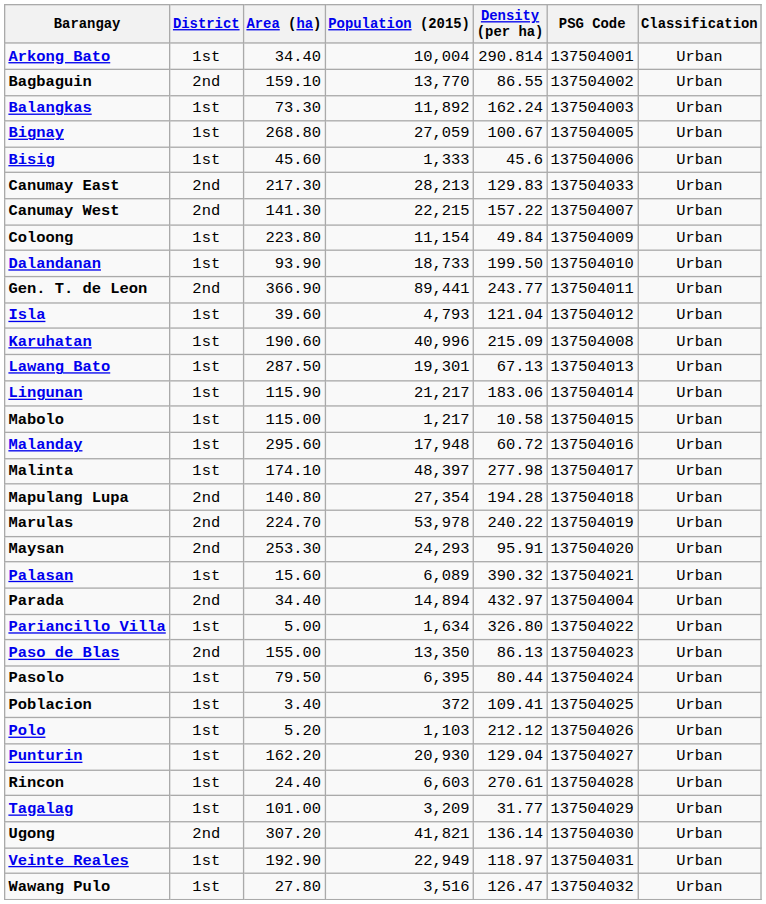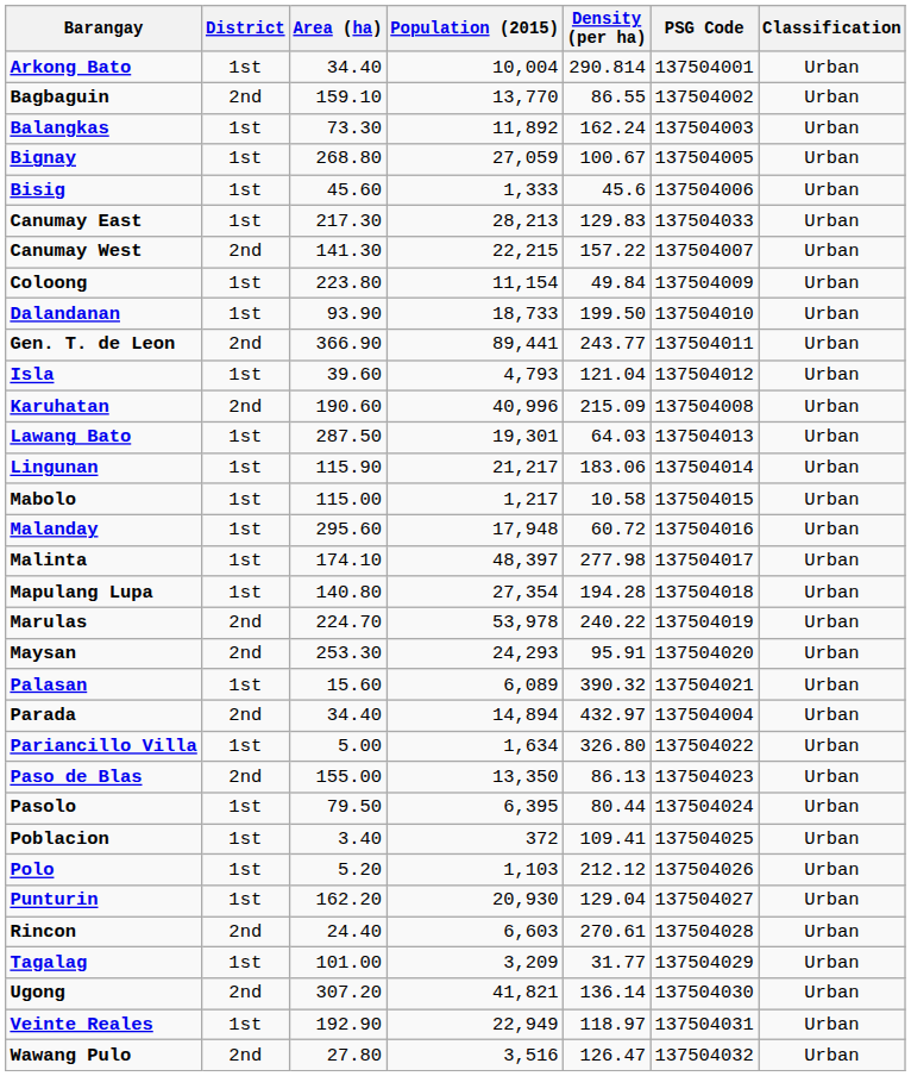 <table class="wikitable sortable" style="text-align:left; font-size:90%">
 <tr style="font-size:90%;">
 <th>Barangay</th>
 <th><a href='#'>District</a></th>
 <th><a href='#'>Area</a> (<a href='#'>ha</a>)</th>
 <th align=center><a href='#'>Population</a> (2015)</th>
 <th><a href='#'>Density</a><br>(per ha)</th>
 <th>PSG Code</th>
 <th>Classification</th>
 </tr>
 <tr>
 <td><strong><a href='#'>Arkong Bato</a></strong></td>
 <td align=center>1st</td>
 <td align=right>34.40</td>
 <td align=right>10,004</td>
 <td align=right>290.814</td>
 <td align=right>137504001</td>
 <td align=center>Urban</td>
 </tr>
 <tr>
 <td><strong>Bagbaguin</strong></td>
 <td align=center>2nd</td>
 <td align=right>159.10</td>
 <td align=right>13,770</td>
 <td align=right>86.55</td>
 <td align=right>137504002</td>
 <td align=center>Urban</td>
 </tr>
 <tr>
 <td><strong><a href='#'>Balangkas</a></strong></td>
 <td align=center>1st</td>
 <td align=right>73.30</td>
 <td align=right>11,892</td>
 <td align=right>162.24</td>
 <td align=right>137504003</td>
 <td align=center>Urban</td>
 </tr>
 <tr>
 <td><strong><a href='#'>Bignay</a></strong></td>
 <td align=center>1st</td>
 <td align=right>268.80</td>
 <td align=right>27,059</td>
 <td align=right>100.67</td>
 <td align=right>137504005</td>
 <td align=center>Urban</td>
 </tr>
 <tr>
 <td><strong><a href='#'>Bisig</a></strong></td>
 <td align=center>1st</td>
 <td align=right>45.60</td>
 <td align=right>1,333</td>
 <td align=right>45.6</td>
 <td align=right>137504006</td>
 <td align=center>Urban</td>
 </tr>
 <tr>
 <td><strong>Canumay East</strong></td>
-<td align=center>2nd</td>
+<td align=center>1st</td>
 <td align=right>217.30</td>
 <td align=right>28,213</td>
 <td align=right>129.83</td>
 <td align=right>137504033</td>
 <td align=center>Urban</td>
 </tr>
 <tr>
 <td><strong>Canumay West</strong></td>
 <td align=center>2nd</td>
 <td align=right>141.30</td>
 <td align=right>22,215</td>
 <td align=right>157.22</td>
 <td align=right>137504007</td>
 <td align=center>Urban</td>
 </tr>
 <tr>
 <td><strong>Coloong</strong></td>
 <td align=center>1st</td>
 <td align=right>223.80</td>
 <td align=right>11,154</td>
 <td align=right>49.84</td>
 <td align=right>137504009</td>
 <td align=center>Urban</td>
 </tr>
 <tr>
 <td><strong><a href='#'>Dalandanan</a></strong></td>
 <td align=center>1st</td>
 <td align=right>93.90</td>
 <td align=right>18,733</td>
 <td align=right>199.50</td>
 <td align=right>137504010</td>
 <td align=center>Urban</td>
 </tr>
 <tr>
 <td><strong>Gen. T. de Leon</strong></td>
 <td align=center>2nd</td>
 <td align=right>366.90</td>
 <td align=right>89,441</td>
 <td align=right>243.77</td>
 <td align=right>137504011</td>
 <td align=center>Urban</td>
 </tr>
 <tr>
 <td><strong><a href='#'>Isla</a></strong></td>
 <td align=center>1st</td>
 <td align=right>39.60</td>
 <td align=right>4,793</td>
 <td align=right>121.04</td>
 <td align=right>137504012</td>
 <td align=center>Urban</td>
 </tr>
 <tr>
 <td><strong><a href='#'>Karuhatan</a></strong></td>
-<td align=center>1st</td>
+<td align=center>2nd</td>
 <td align=right>190.60</td>
 <td align=right>40,996</td>
 <td align=right>215.09</td>
 <td align=right>137504008</td>
 <td align=center>Urban</td>
 </tr>
 <tr>
 <td><strong><a href='#'>Lawang Bato</a></strong></td>
 <td align=center>1st</td>
 <td align=right>287.50</td>
 <td align=right>19,301</td>
-<td align=right>67.13</td>
+<td align=right>64.03</td>
 <td align=right>137504013</td>
 <td align=center>Urban</td>
 </tr>
 <tr>
 <td><strong><a href='#'>Lingunan</a></strong></td>
 <td align=center>1st</td>
 <td align=right>115.90</td>
 <td align=right>21,217</td>
 <td align=right>183.06</td>
 <td align=right>137504014</td>
 <td align=center>Urban</td>
 </tr>
 <tr>
 <td><strong>Mabolo</strong></td>
 <td align=center>1st</td>
 <td align=right>115.00</td>
 <td align=right>1,217</td>
 <td align=right>10.58</td>
 <td align=right>137504015</td>
 <td align=center>Urban</td>
 </tr>
 <tr>
 <td><strong><a href='#'>Malanday</a></strong></td>
 <td align=center>1st</td>
 <td align=right>295.60</td>
 <td align=right>17,948</td>
 <td align=right>60.72</td>
 <td align=right>137504016</td>
 <td align=center>Urban</td>
 </tr>
 <tr>
 <td><strong>Malinta</strong></td>
 <td align=center>1st</td>
 <td align=right>174.10</td>
 <td align=right>48,397</td>
 <td align=right>277.98</td>
 <td align=right>137504017</td>
 <td align=center>Urban</td>
 </tr>
 <tr>
 <td><strong>Mapulang Lupa</strong></td>
-<td align=center>2nd</td>
+<td align=center>1st</td>
 <td align=right>140.80</td>
 <td align=right>27,354</td>
 <td align=right>194.28</td>
 <td align=right>137504018</td>
 <td align=center>Urban</td>
 </tr>
 <tr>
 <td><strong>Marulas</strong></td>
 <td align=center>2nd</td>
 <td align=right>224.70</td>
 <td align=right>53,978</td>
 <td align=right>240.22</td>
 <td align=right>137504019</td>
 <td align=center>Urban</td>
 </tr>
 <tr>
 <td><strong>Maysan</strong></td>
 <td align=center>2nd</td>
 <td align=right>253.30</td>
 <td align=right>24,293</td>
 <td align=right>95.91</td>
 <td align=right>137504020</td>
 <td align=center>Urban</td>
 </tr>
 <tr>
 <td><strong><a href='#'>Palasan</a></strong></td>
 <td align=center>1st</td>
 <td align=right>15.60</td>
 <td align=right>6,089</td>
 <td align=right>390.32</td>
 <td align=right>137504021</td>
 <td align=center>Urban</td>
 </tr>
 <tr>
 <td><strong>Parada</strong></td>
 <td align=center>2nd</td>
 <td align=right>34.40</td>
 <td align=right>14,894</td>
 <td align=right>432.97</td>
 <td align=right>137504004</td>
 <td align=center>Urban</td>
 </tr>
 <tr>
 <td><strong><a href='#'>Pariancillo Villa</a></strong></td>
 <td align=center>1st</td>
 <td align=right>5.00</td>
 <td align=right>1,634</td>
 <td align=right>326.80</td>
 <td align=right>137504022</td>
 <td align=center>Urban</td>
 </tr>
 <tr>
 <td><strong><a href='#'>Paso de Blas</a></strong></td>
 <td align=center>2nd</td>
 <td align=right>155.00</td>
 <td align=right>13,350</td>
 <td align=right>86.13</td>
 <td align=right>137504023</td>
 <td align=center>Urban</td>
 </tr>
 <tr>
 <td><strong>Pasolo</strong></td>
 <td align=center>1st</td>
 <td align=right>79.50</td>
 <td align=right>6,395</td>
 <td align=right>80.44</td>
 <td align=right>137504024</td>
 <td align=center>Urban</td>
 </tr>
 <tr>
 <td><strong>Poblacion</strong></td>
 <td align=center>1st</td>
 <td align=right>3.40</td>
 <td align=right>372</td>
 <td align=right>109.41</td>
 <td align=right>137504025</td>
 <td align=center>Urban</td>
 </tr>
 <tr>
 <td><strong><a href='#'>Polo</a></strong></td>
 <td align=center>1st</td>
 <td align=right>5.20</td>
 <td align=right>1,103</td>
 <td align=right>212.12</td>
 <td align=right>137504026</td>
 <td align=center>Urban</td>
 </tr>
 <tr>
 <td><strong><a href='#'>Punturin</a></strong></td>
 <td align=center>1st</td>
 <td align=right>162.20</td>
 <td align=right>20,930</td>
 <td align=right>129.04</td>
 <td align=right>137504027</td>
 <td align=center>Urban</td>
 </tr>
 <tr>
 <td><strong>Rincon</strong></td>
-<td align=center>1st</td>
+<td align=center>2nd</td>
 <td align=right>24.40</td>
 <td align=right>6,603</td>
 <td align=right>270.61</td>
 <td align=right>137504028</td>
 <td align=center>Urban</td>
 </tr>
 <tr>
 <td><strong><a href='#'>Tagalag</a></strong></td>
 <td align=center>1st</td>
 <td align=right>101.00</td>
 <td align=right>3,209</td>
 <td align=right>31.77</td>
 <td align=right>137504029</td>
 <td align=center>Urban</td>
 </tr>
 <tr>
 <td><strong>Ugong</strong></td>
 <td align=center>2nd</td>
 <td align=right>307.20</td>
 <td align=right>41,821</td>
 <td align=right>136.14</td>
 <td align=right>137504030</td>
 <td align=center>Urban</td>
 </tr>
 <tr>
 <td><strong><a href='#'>Veinte Reales</a></strong></td>
 <td align=center>1st</td>
 <td align=right>192.90</td>
 <td align=right>22,949</td>
 <td align=right>118.97</td>
 <td align=right>137504031</td>
 <td align=center>Urban</td>
 </tr>
 <tr>
 <td><strong>Wawang Pulo</strong></td>
-<td align=center>1st</td>
+<td align=center>2nd</td>
 <td align=right>27.80</td>
 <td align=right>3,516</td>
 <td align=right>126.47</td>
 <td align=right>137504032</td>
 <td align=center>Urban</td>
 </tr>
 </table>
